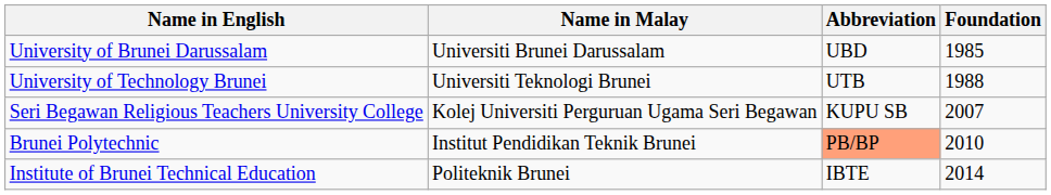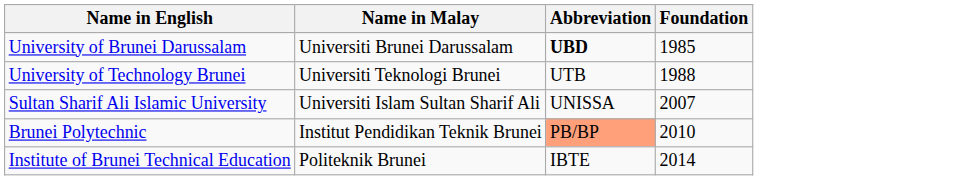 <table class="wikitable">
 <tr>
 <th>Name in English</th>
 <th>Name in Malay</th>
 <th>Abbreviation</th>
 <th>Foundation</th>
 </tr>
 <tr>
 <td><a href='#'>University of Brunei Darussalam</a></td>
 <td>Universiti Brunei Darussalam</td>
-<td>UBD</td>
+<td><strong>UBD</strong></td>
 <td>1985</td>
 </tr>
 <tr>
 <td><a href='#'>University of Technology Brunei</a></td>
 <td>Universiti Teknologi Brunei</td>
 <td>UTB</td>
 <td>1988</td>
 </tr>
 <tr>
-<td><a href='#'>Seri Begawan Religious Teachers University College</a></td>
-<td>Kolej Universiti Perguruan Ugama Seri Begawan</td>
-<td>KUPU SB</td>
+<td><a href='#'>Sultan Sharif Ali Islamic University</a></td>
+<td>Universiti Islam Sultan Sharif Ali</td>
+<td>UNISSA</td>
 <td>2007</td>
 </tr>
 <tr>
 <td><a href='#'>Brunei Polytechnic</a></td>
 <td>Institut Pendidikan Teknik Brunei</td>
 <td style="background: lightsalmon;">PB/BP</td>
 <td>2010</td>
 </tr>
 <tr>
 <td><a href='#'>Institute of Brunei Technical Education</a></td>
 <td>Politeknik Brunei</td>
 <td>IBTE</td>
 <td>2014</td>
 </tr>
 </table>
